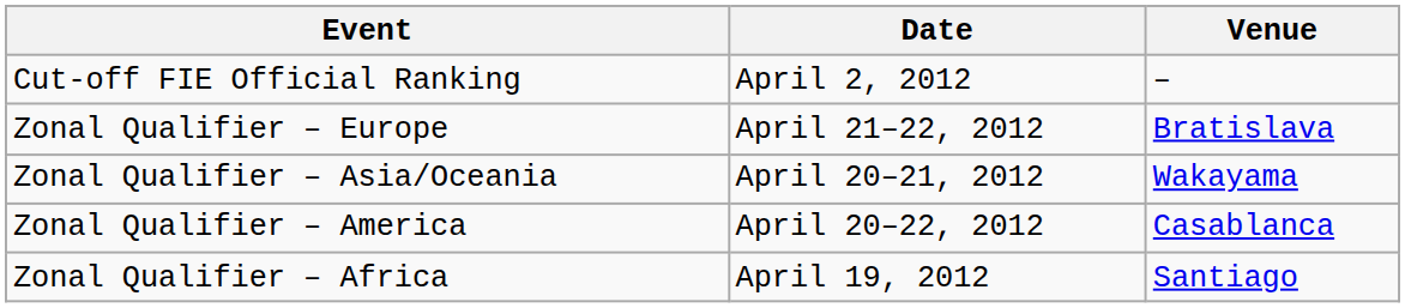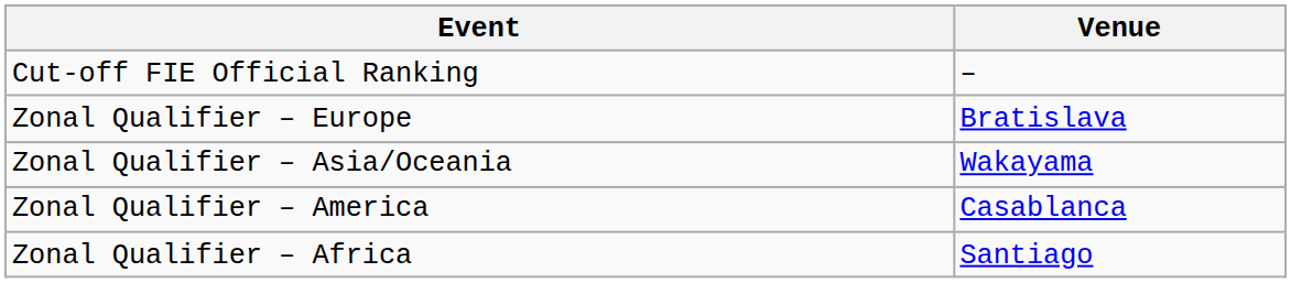 <table class="wikitable" style="width:600px;">
 <tr>
 <th>Event</th>
-<th>Date</th>
 <th>Venue</th>
 </tr>
 <tr>
 <td>Cut-off FIE Official Ranking</td>
-<td>April 2, 2012</td>
 <td>–</td>
 </tr>
 <tr>
 <td>Zonal Qualifier – Europe</td>
-<td>April 21–22, 2012</td>
 <td> <a href='#'>Bratislava</a></td>
 </tr>
 <tr>
 <td>Zonal Qualifier – Asia/Oceania</td>
-<td>April 20–21, 2012</td>
 <td> <a href='#'>Wakayama</a></td>
 </tr>
 <tr>
 <td>Zonal Qualifier – America</td>
-<td>April 20–22, 2012</td>
 <td> <a href='#'>Casablanca</a></td>
 </tr>
 <tr>
 <td>Zonal Qualifier – Africa</td>
-<td>April 19, 2012</td>
 <td> <a href='#'>Santiago</a></td>
 </tr>
 </table>
